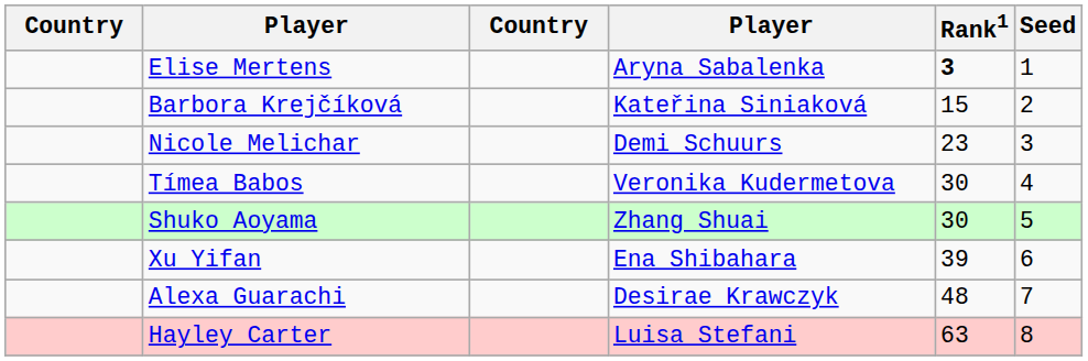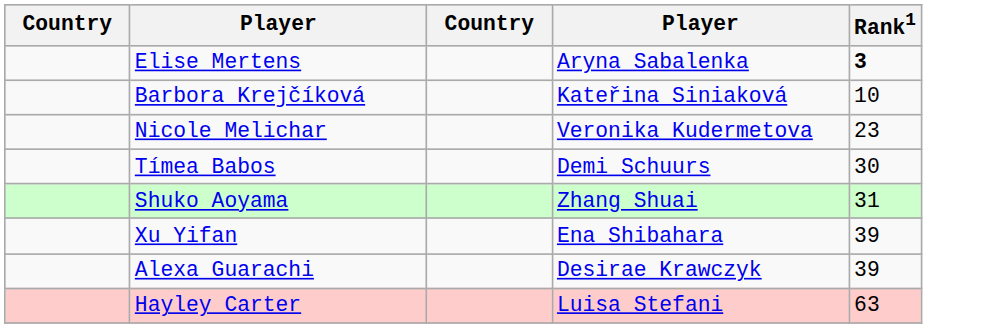 <table class="sortable wikitable">
 <tr>
 <th width="70">Country</th>
 <th width="175">Player</th>
 <th width="70">Country</th>
 <th width="175">Player</th>
 <th>Rank<sup>1</sup></th>
-<th>Seed</th>
 </tr>
 <tr>
 <td></td>
 <td><a href='#'>Elise Mertens</a></td>
 <td></td>
 <td><a href='#'>Aryna Sabalenka</a></td>
 <td><strong>3</strong></td>
-<td>1</td>
 </tr>
 <tr>
 <td></td>
 <td><a href='#'>Barbora Krejčíková</a></td>
 <td></td>
 <td><a href='#'>Kateřina Siniaková</a></td>
-<td>15</td>
-<td>2</td>
+<td>10</td>
 </tr>
 <tr>
 <td></td>
 <td><a href='#'>Nicole Melichar</a></td>
 <td></td>
-<td><a href='#'>Demi Schuurs</a></td>
+<td><a href='#'>Veronika Kudermetova</a></td>
 <td>23</td>
-<td>3</td>
 </tr>
 <tr>
 <td></td>
 <td><a href='#'>Tímea Babos</a></td>
 <td></td>
-<td><a href='#'>Veronika Kudermetova</a></td>
+<td><a href='#'>Demi Schuurs</a></td>
 <td>30</td>
-<td>4</td>
 </tr>
 <tr style="background:#cfc;">
 <td></td>
 <td><a href='#'>Shuko Aoyama</a></td>
 <td></td>
 <td><a href='#'>Zhang Shuai</a></td>
-<td>30</td>
-<td>5</td>
+<td>31</td>
 </tr>
 <tr>
 <td></td>
 <td><a href='#'>Xu Yifan</a></td>
 <td></td>
 <td><a href='#'>Ena Shibahara</a></td>
 <td>39</td>
-<td>6</td>
 </tr>
 <tr>
 <td></td>
 <td><a href='#'>Alexa Guarachi</a></td>
 <td></td>
 <td><a href='#'>Desirae Krawczyk</a></td>
-<td>48</td>
-<td>7</td>
+<td>39</td>
 </tr>
 <tr style="background:#fcc;">
 <td></td>
 <td><a href='#'>Hayley Carter</a></td>
 <td></td>
 <td><a href='#'>Luisa Stefani</a></td>
 <td>63</td>
-<td>8</td>
 </tr>
 </table>
